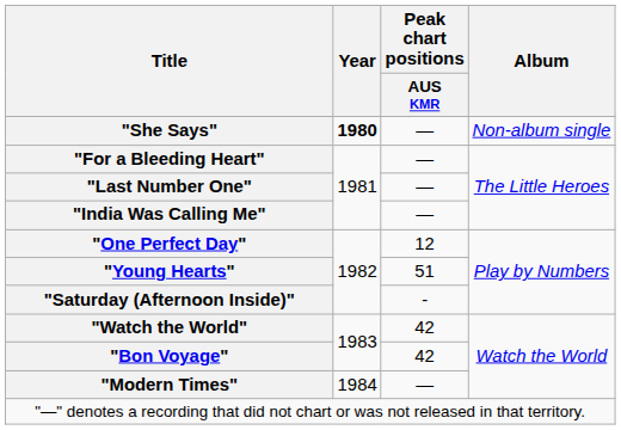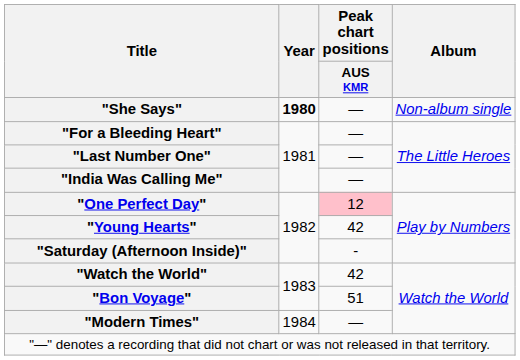 <table class="wikitable plainrowheaders" style="text-align:center;" border="1">
 <tr>
 <th scope="col" rowspan="2" style="width:18em;">Title</th>
 <th scope="col" rowspan="2">Year</th>
 <th scope="col" colspan="1">Peak chart positions</th>
 <th scope="col" rowspan="2">Album</th>
 </tr>
 <tr>
 <th scope="col" style="width:3em;font-size:90%;">AUS<br><small><a href='#'>KMR</a></small><br></th>
 </tr>
 <tr>
 <th scope="row">"She Says"</th>
 <td><strong>1980</strong></td>
 <td>—</td>
 <td><em><a href='#'>Non-album single</a></em></td>
 </tr>
 <tr>
 <th scope="row">"For a Bleeding Heart"</th>
 <td rowspan="3">1981</td>
 <td>—</td>
 <td rowspan="3"><em><a href='#'>The Little Heroes</a></em></td>
 </tr>
 <tr>
 <th scope="row">"Last Number One"</th>
 <td>—</td>
 </tr>
 <tr>
 <th scope="row">"India Was Calling Me"</th>
 <td>—</td>
 </tr>
 <tr>
 <th scope="row">"<a href='#'>One Perfect Day</a>"</th>
 <td rowspan="3">1982</td>
-<td>12</td>
+<td style="background: pink;">12</td>
 <td rowspan="3"><em><a href='#'>Play by Numbers</a></em></td>
 </tr>
 <tr>
 <th scope="row">"<a href='#'>Young Hearts</a>"</th>
-<td>51</td>
+<td>42</td>
 </tr>
 <tr>
 <th scope="row">"Saturday (Afternoon Inside)"</th>
 <td>-</td>
 </tr>
 <tr>
 <th scope="row">"Watch the World"</th>
 <td rowspan="2">1983</td>
 <td>42</td>
 <td rowspan="3"><em><a href='#'>Watch the World</a></em></td>
 </tr>
 <tr>
 <th scope="row">"<a href='#'>Bon Voyage</a>"</th>
-<td>42</td>
+<td>51</td>
 </tr>
 <tr>
 <th scope="row">"Modern Times"</th>
 <td>1984</td>
 <td>—</td>
 </tr>
 <tr>
 <td colspan="5" style="font-size:90%">"—" denotes a recording that did not chart or was not released in that territory.</td>
 </tr>
 </table>
